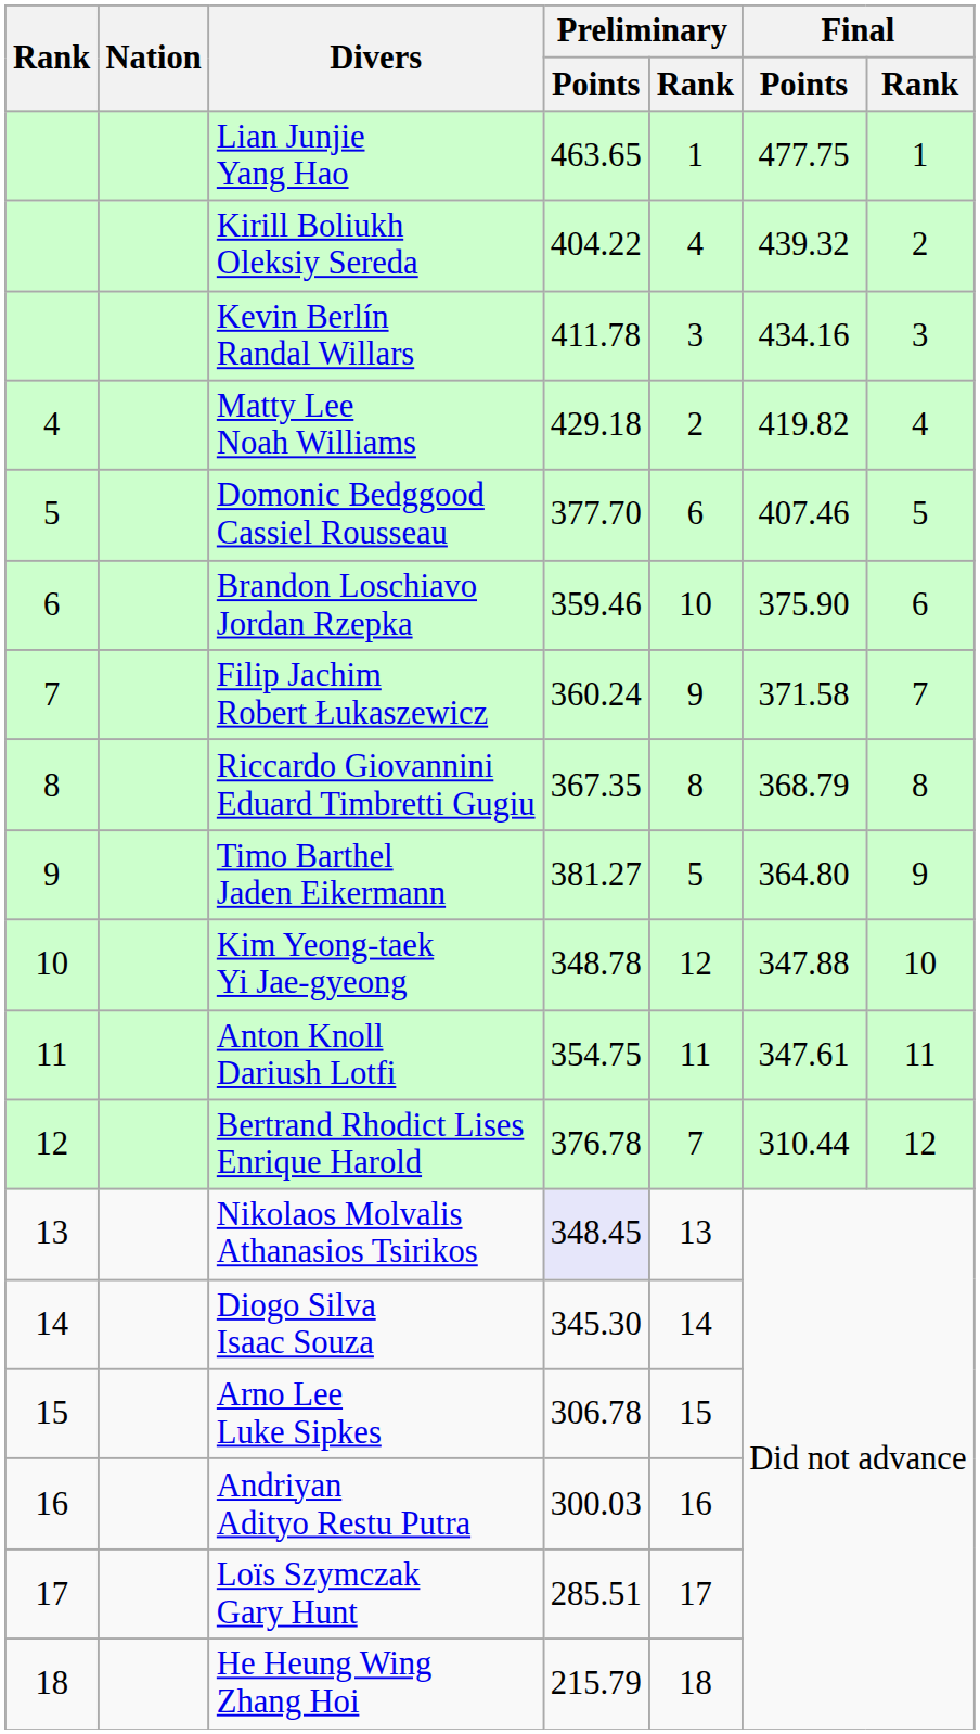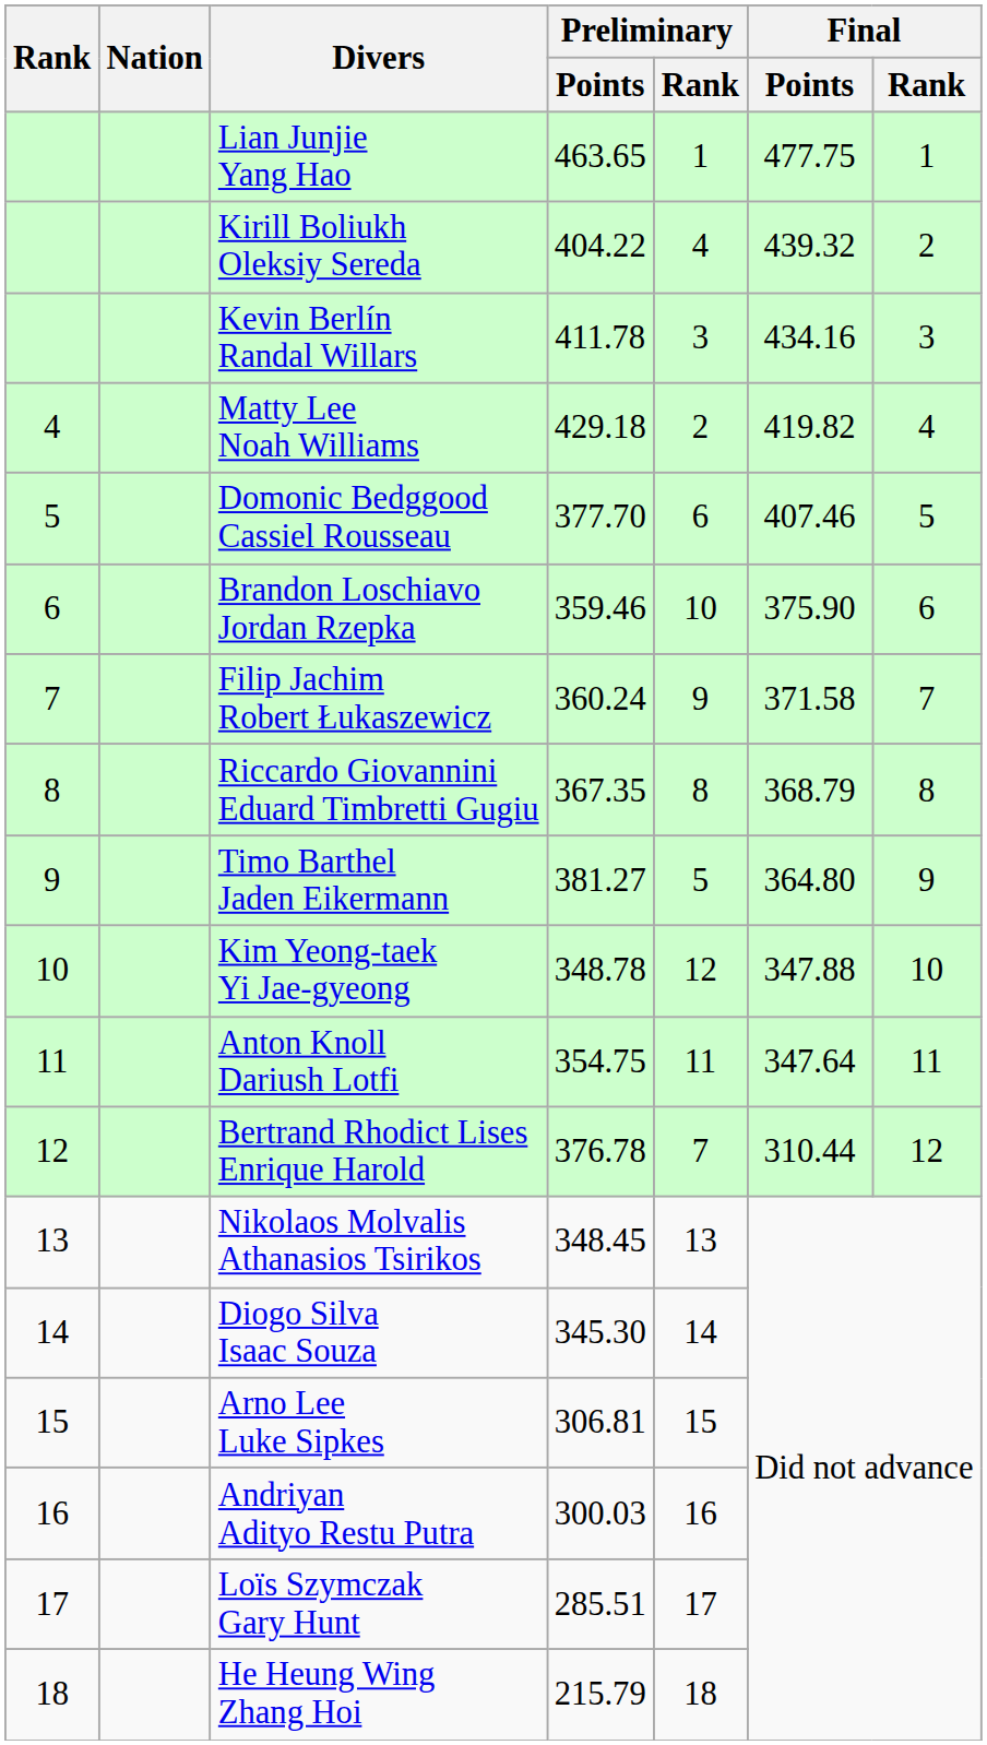 <table class="wikitable sortable" style="text-align:center">
 <tr>
 <th rowspan=2>Rank</th>
 <th rowspan=2>Nation</th>
 <th rowspan=2>Divers</th>
 <th colspan=2>Preliminary</th>
 <th colspan=2>Final</th>
 </tr>
 <tr>
 <th>Points</th>
 <th>Rank</th>
 <th>Points</th>
 <th>Rank</th>
 </tr>
 <tr bgcolor=ccffcc>
 <td></td>
 <td align=left></td>
 <td align=left><a href='#'>Lian Junjie</a><br><a href='#'>Yang Hao</a></td>
 <td>463.65</td>
 <td>1</td>
 <td>477.75</td>
 <td>1</td>
 </tr>
 <tr bgcolor=ccffcc>
 <td></td>
 <td align=left></td>
 <td align=left><a href='#'>Kirill Boliukh</a><br><a href='#'>Oleksiy Sereda</a></td>
 <td>404.22</td>
 <td>4</td>
 <td>439.32</td>
 <td>2</td>
 </tr>
 <tr bgcolor=ccffcc>
 <td></td>
 <td align=left></td>
 <td align=left><a href='#'>Kevin Berlín</a><br><a href='#'>Randal Willars</a></td>
 <td>411.78</td>
 <td>3</td>
 <td>434.16</td>
 <td>3</td>
 </tr>
 <tr bgcolor=ccffcc>
 <td>4</td>
 <td align=left></td>
 <td align=left><a href='#'>Matty Lee</a><br><a href='#'>Noah Williams</a></td>
 <td>429.18</td>
 <td>2</td>
 <td>419.82</td>
 <td>4</td>
 </tr>
 <tr bgcolor=ccffcc>
 <td>5</td>
 <td align=left></td>
 <td align=left><a href='#'>Domonic Bedggood</a><br><a href='#'>Cassiel Rousseau</a></td>
 <td>377.70</td>
 <td>6</td>
 <td>407.46</td>
 <td>5</td>
 </tr>
 <tr bgcolor=ccffcc>
 <td>6</td>
 <td align=left></td>
 <td align=left><a href='#'>Brandon Loschiavo</a><br><a href='#'>Jordan Rzepka</a></td>
 <td>359.46</td>
 <td>10</td>
 <td>375.90</td>
 <td>6</td>
 </tr>
 <tr bgcolor=ccffcc>
 <td>7</td>
 <td align=left></td>
 <td align=left><a href='#'>Filip Jachim</a><br><a href='#'>Robert Łukaszewicz</a></td>
 <td>360.24</td>
 <td>9</td>
 <td>371.58</td>
 <td>7</td>
 </tr>
 <tr bgcolor=ccffcc>
 <td>8</td>
 <td align=left></td>
 <td align=left><a href='#'>Riccardo Giovannini</a><br><a href='#'>Eduard Timbretti Gugiu</a></td>
 <td>367.35</td>
 <td>8</td>
 <td>368.79</td>
 <td>8</td>
 </tr>
 <tr bgcolor=ccffcc>
 <td>9</td>
 <td align=left></td>
 <td align=left><a href='#'>Timo Barthel</a><br><a href='#'>Jaden Eikermann</a></td>
 <td>381.27</td>
 <td>5</td>
 <td>364.80</td>
 <td>9</td>
 </tr>
 <tr bgcolor=ccffcc>
 <td>10</td>
 <td align=left></td>
 <td align=left><a href='#'>Kim Yeong-taek</a><br><a href='#'>Yi Jae-gyeong</a></td>
 <td>348.78</td>
 <td>12</td>
 <td>347.88</td>
 <td>10</td>
 </tr>
 <tr bgcolor=ccffcc>
 <td>11</td>
 <td align=left></td>
 <td align=left><a href='#'>Anton Knoll</a><br><a href='#'>Dariush Lotfi</a></td>
 <td>354.75</td>
 <td>11</td>
-<td>347.61</td>
+<td>347.64</td>
 <td>11</td>
 </tr>
 <tr bgcolor=ccffcc>
 <td>12</td>
 <td align=left></td>
 <td align=left><a href='#'>Bertrand Rhodict Lises</a><br><a href='#'>Enrique Harold</a></td>
 <td>376.78</td>
 <td>7</td>
 <td>310.44</td>
 <td>12</td>
 </tr>
 <tr>
 <td>13</td>
 <td align=left></td>
 <td align=left><a href='#'>Nikolaos Molvalis</a><br><a href='#'>Athanasios Tsirikos</a></td>
-<td style="background: lavender;">348.45</td>
+<td>348.45</td>
 <td>13</td>
 <td rowspan=6 colspan=2>Did not advance</td>
 </tr>
 <tr>
 <td>14</td>
 <td align=left></td>
 <td align=left><a href='#'>Diogo Silva</a><br><a href='#'>Isaac Souza</a></td>
 <td>345.30</td>
 <td>14</td>
 </tr>
 <tr>
 <td>15</td>
 <td align=left></td>
 <td align=left><a href='#'>Arno Lee</a><br><a href='#'>Luke Sipkes</a></td>
-<td>306.78</td>
+<td>306.81</td>
 <td>15</td>
 </tr>
 <tr>
 <td>16</td>
 <td align=left></td>
 <td align=left><a href='#'>Andriyan</a><br><a href='#'>Adityo Restu Putra</a></td>
 <td>300.03</td>
 <td>16</td>
 </tr>
 <tr>
 <td>17</td>
 <td align=left></td>
 <td align=left><a href='#'>Loïs Szymczak</a><br><a href='#'>Gary Hunt</a></td>
 <td>285.51</td>
 <td>17</td>
 </tr>
 <tr>
 <td>18</td>
 <td align=left></td>
 <td align=left><a href='#'>He Heung Wing</a><br><a href='#'>Zhang Hoi</a></td>
 <td>215.79</td>
 <td>18</td>
 </tr>
 </table>
